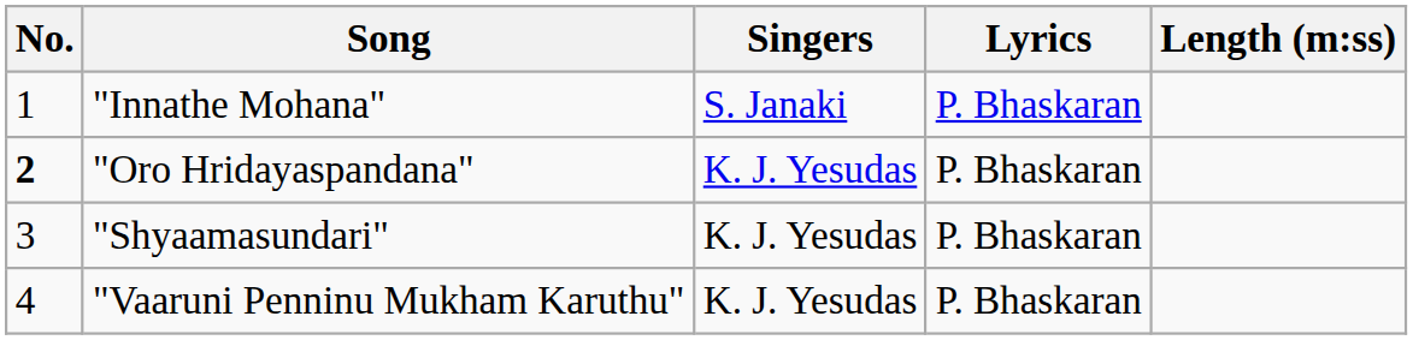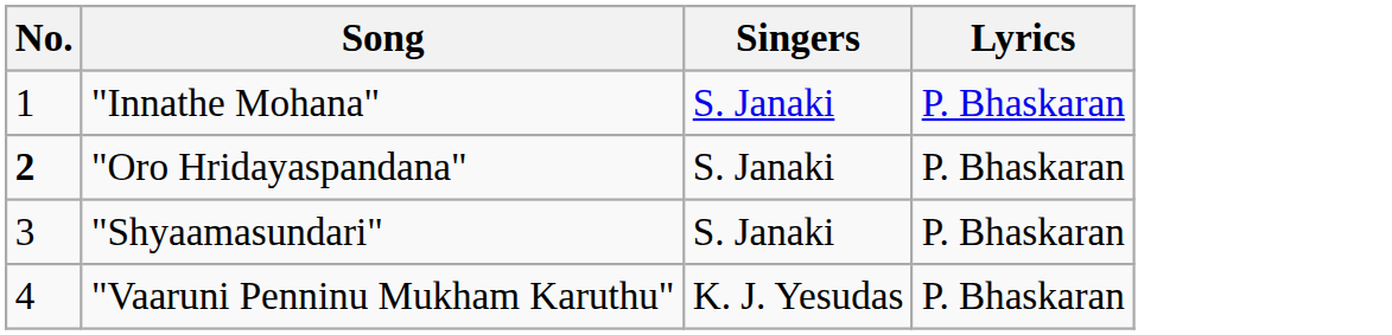 <table class="wikitable" style="font-size:95%;">
 <tr>
 <th>No.</th>
 <th>Song</th>
 <th>Singers</th>
 <th>Lyrics</th>
-<th>Length (m:ss)</th>
 </tr>
 <tr>
 <td>1</td>
 <td>"Innathe Mohana"</td>
 <td><a href='#'>S. Janaki</a></td>
 <td><a href='#'>P. Bhaskaran</a></td>
-<td></td>
 </tr>
 <tr>
 <td><strong>2</strong></td>
 <td>"Oro Hridayaspandana"</td>
-<td><a href='#'>K. J. Yesudas</a></td>
+<td>S. Janaki</td>
 <td>P. Bhaskaran</td>
-<td></td>
 </tr>
 <tr>
 <td>3</td>
 <td>"Shyaamasundari"</td>
-<td>K. J. Yesudas</td>
+<td>S. Janaki</td>
 <td>P. Bhaskaran</td>
-<td></td>
 </tr>
 <tr>
 <td>4</td>
 <td>"Vaaruni Penninu Mukham Karuthu"</td>
 <td>K. J. Yesudas</td>
 <td>P. Bhaskaran</td>
-<td></td>
 </tr>
 </table>
